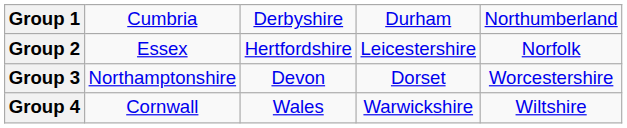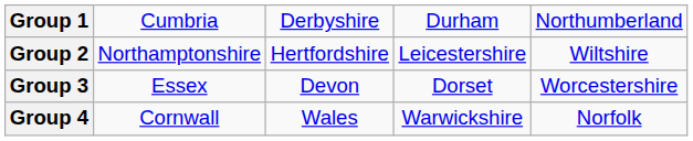 <table class="wikitable" style="text-align: center" style="font-size: 95%; border: 1px #aaaaaa solid; border-collapse: collapse; clear:center;">
 <tr>
 <th>Group 1</th>
 <td><a href='#'>Cumbria</a></td>
 <td><a href='#'>Derbyshire</a></td>
 <td><a href='#'>Durham</a></td>
 <td><a href='#'>Northumberland</a></td>
 </tr>
 <tr>
 <th>Group 2</th>
-<td><a href='#'>Essex</a></td>
+<td><a href='#'>Northamptonshire</a></td>
 <td><a href='#'>Hertfordshire</a></td>
 <td><a href='#'>Leicestershire</a></td>
-<td><a href='#'>Norfolk</a></td>
+<td><a href='#'>Wiltshire</a></td>
 </tr>
 <tr>
 <th>Group 3</th>
-<td><a href='#'>Northamptonshire</a></td>
+<td><a href='#'>Essex</a></td>
 <td><a href='#'>Devon</a></td>
 <td><a href='#'>Dorset</a></td>
 <td><a href='#'>Worcestershire</a></td>
 </tr>
 <tr>
 <th>Group 4</th>
 <td><a href='#'>Cornwall</a></td>
 <td><a href='#'>Wales</a></td>
 <td><a href='#'>Warwickshire</a></td>
-<td><a href='#'>Wiltshire</a></td>
+<td><a href='#'>Norfolk</a></td>
 </tr>
 </table>
